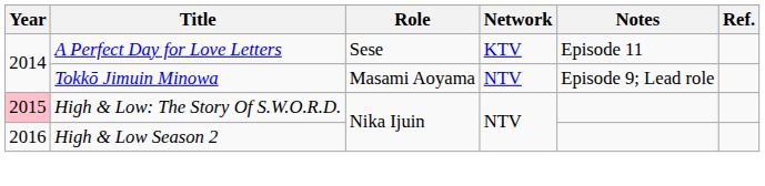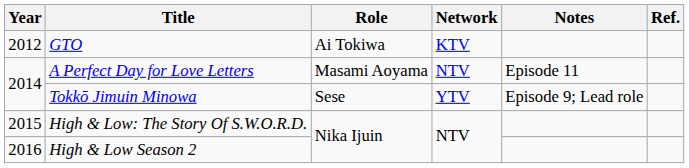 <table class="wikitable">
 <tr>
 <th>Year</th>
 <th>Title</th>
 <th>Role</th>
 <th>Network</th>
 <th>Notes</th>
 <th>Ref.</th>
 </tr>
 <tr>
+<td>2012</td>
+<td><em><a href='#'>GTO</a></em></td>
+<td>Ai Tokiwa</td>
+<td><a href='#'>KTV</a></td>
+<td></td>
+<td></td>
+</tr>
+<tr>
 <td rowspan="2">2014</td>
 <td><em><a href='#'>A Perfect Day for Love Letters</a></em></td>
-<td>Sese</td>
-<td><a href='#'>KTV</a></td>
+<td>Masami Aoyama</td>
+<td><a href='#'>NTV</a></td>
 <td>Episode 11</td>
 <td></td>
 </tr>
 <tr>
 <td><em><a href='#'>Tokkō Jimuin Minowa</a></em></td>
-<td>Masami Aoyama</td>
-<td><a href='#'>NTV</a></td>
+<td>Sese</td>
+<td><a href='#'>YTV</a></td>
 <td>Episode 9; Lead role</td>
 <td></td>
 </tr>
 <tr>
-<td style="background: pink;">2015</td>
+<td>2015</td>
 <td><em>High & Low: The Story Of S.W.O.R.D.</em></td>
 <td rowspan="2">Nika Ijuin</td>
 <td rowspan="2">NTV</td>
 <td></td>
 <td></td>
 </tr>
 <tr>
 <td>2016</td>
 <td><em>High & Low Season 2</em></td>
 <td></td>
 <td></td>
 </tr>
 </table>
